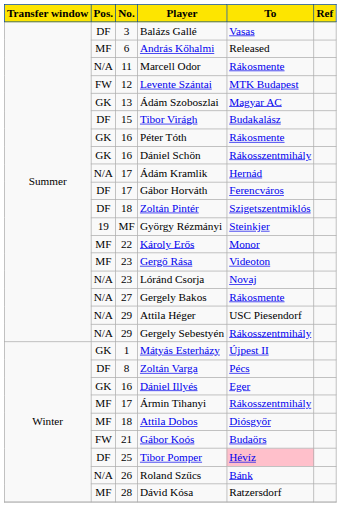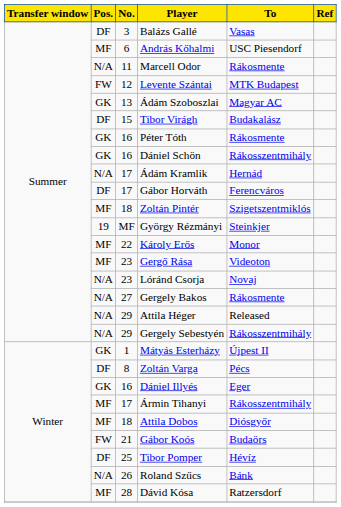 <table class="wikitable plainrowheaders sortable">
 <tr>
 <th style="background-color:#FDE500;color:black;border:1px solid #004292">Transfer window</th>
 <th style="background-color:#FDE500;color:black;border:1px solid #004292">Pos.</th>
 <th style="background-color:#FDE500;color:black;border:1px solid #004292">No.</th>
 <th style="background-color:#FDE500;color:black;border:1px solid #004292">Player</th>
 <th style="background-color:#FDE500;color:black;border:1px solid #004292">To</th>
 <th style="background-color:#FDE500;color:black;border:1px solid #004292">Ref</th>
 </tr>
 <tr>
 <td rowspan="18" style="text-align:center;">Summer</td>
 <td style="text-align:center;">DF</td>
 <td style="text-align:center;">3</td>
 <td style="text-align:left;"> Balázs Gallé</td>
 <td style="text-align:left;"><a href='#'>Vasas</a></td>
 <td></td>
 </tr>
 <tr>
 <td style="text-align:center;">MF</td>
 <td style="text-align:center;">6</td>
 <td style="text-align:left;"> <a href='#'>András Kőhalmi</a></td>
-<td style="text-align:left;">Released</td>
+<td style="text-align:left;"> USC Piesendorf</td>
 <td></td>
 </tr>
 <tr>
 <td style="text-align:center;">N/A</td>
 <td style="text-align:center;">11</td>
 <td style="text-align:left;"> Marcell Odor</td>
 <td style="text-align:left;"><a href='#'>Rákosmente</a></td>
 <td></td>
 </tr>
 <tr>
 <td style="text-align:center;">FW</td>
 <td style="text-align:center;">12</td>
 <td style="text-align:left;"> <a href='#'>Levente Szántai</a></td>
 <td style="text-align:left;"><a href='#'>MTK Budapest</a></td>
 <td></td>
 </tr>
 <tr>
 <td style="text-align:center;">GK</td>
 <td style="text-align:center;">13</td>
 <td style="text-align:left;"> Ádám Szoboszlai</td>
 <td style="text-align:left;"><a href='#'>Magyar AC</a></td>
 <td></td>
 </tr>
 <tr>
 <td style="text-align:center;">DF</td>
 <td style="text-align:center;">15</td>
 <td style="text-align:left;"> <a href='#'>Tibor Virágh</a></td>
 <td style="text-align:left;"><a href='#'>Budakalász</a></td>
 <td></td>
 </tr>
 <tr>
 <td style="text-align:center;">GK</td>
 <td style="text-align:center;">16</td>
 <td style="text-align:left;"> Péter Tóth</td>
 <td style="text-align:left;"><a href='#'>Rákosmente</a></td>
 <td></td>
 </tr>
 <tr>
 <td style="text-align:center;">GK</td>
 <td style="text-align:center;">16</td>
 <td style="text-align:left;"> Dániel Schön</td>
 <td style="text-align:left;"><a href='#'>Rákosszentmihály</a></td>
 <td></td>
 </tr>
 <tr>
 <td style="text-align:center;">N/A</td>
 <td style="text-align:center;">17</td>
 <td style="text-align:left;"> Ádám Kramlik</td>
 <td style="text-align:left;"><a href='#'>Hernád</a></td>
 <td></td>
 </tr>
 <tr>
 <td style="text-align:center;">DF</td>
 <td style="text-align:center;">17</td>
 <td style="text-align:left;"> Gábor Horváth</td>
 <td style="text-align:left;"><a href='#'>Ferencváros</a></td>
 <td></td>
 </tr>
 <tr>
-<td style="text-align:center;">DF</td>
+<td style="text-align:center;">MF</td>
 <td style="text-align:center;">18</td>
 <td style="text-align:left;"> <a href='#'>Zoltán Pintér</a></td>
 <td style="text-align:left;"><a href='#'>Szigetszentmiklós</a></td>
 <td></td>
 </tr>
 <tr>
 <td style="text-align:center;">19</td>
 <td style="text-align:center;">MF</td>
 <td style="text-align:left;"> György Rézmányi</td>
 <td style="text-align:left;"> <a href='#'>Steinkjer</a></td>
 <td></td>
 </tr>
 <tr>
 <td style="text-align:center;">MF</td>
 <td style="text-align:center;">22</td>
 <td style="text-align:left;"> <a href='#'>Károly Erős</a></td>
 <td style="text-align:left;"><a href='#'>Monor</a></td>
 <td></td>
 </tr>
 <tr>
 <td style="text-align:center;">MF</td>
 <td style="text-align:center;">23</td>
 <td style="text-align:left;"> <a href='#'>Gergő Rása</a></td>
 <td style="text-align:left;"><a href='#'>Videoton</a></td>
 <td></td>
 </tr>
 <tr>
 <td style="text-align:center;">N/A</td>
 <td style="text-align:center;">23</td>
 <td style="text-align:left;"> Lóránd Csorja</td>
 <td style="text-align:left;"><a href='#'>Novaj</a></td>
 <td></td>
 </tr>
 <tr>
 <td style="text-align:center;">N/A</td>
 <td style="text-align:center;">27</td>
 <td style="text-align:left;"> Gergely Bakos</td>
 <td style="text-align:left;"><a href='#'>Rákosmente</a></td>
 <td></td>
 </tr>
 <tr>
 <td style="text-align:center;">N/A</td>
 <td style="text-align:center;">29</td>
 <td style="text-align:left;"> Attila Héger</td>
-<td style="text-align:left;"> USC Piesendorf</td>
+<td style="text-align:left;">Released</td>
 <td></td>
 </tr>
 <tr>
 <td style="text-align:center;">N/A</td>
 <td style="text-align:center;">29</td>
 <td style="text-align:left;"> Gergely Sebestyén</td>
 <td style="text-align:left;"><a href='#'>Rákosszentmihály</a></td>
 <td></td>
 </tr>
 <tr>
 <td rowspan="9" style="text-align:center;">Winter</td>
 <td style="text-align:center;">GK</td>
 <td style="text-align:center;">1</td>
 <td style="text-align:left;"> <a href='#'>Mátyás Esterházy</a></td>
 <td style="text-align:left;"><a href='#'>Újpest II</a></td>
 <td></td>
 </tr>
 <tr>
 <td style="text-align:center;">DF</td>
 <td style="text-align:center;">8</td>
 <td style="text-align:left;"> <a href='#'>Zoltán Varga</a></td>
 <td style="text-align:left;"><a href='#'>Pécs</a></td>
 <td></td>
 </tr>
 <tr>
 <td style="text-align:center;">GK</td>
 <td style="text-align:center;">16</td>
 <td style="text-align:left;"> <a href='#'>Dániel Illyés</a></td>
 <td style="text-align:left;"><a href='#'>Eger</a></td>
 <td></td>
 </tr>
 <tr>
 <td style="text-align:center;">MF</td>
 <td style="text-align:center;">17</td>
 <td style="text-align:left;"> Ármin Tihanyi</td>
 <td style="text-align:left;"><a href='#'>Rákosszentmihály</a></td>
 <td></td>
 </tr>
 <tr>
 <td style="text-align:center;">MF</td>
 <td style="text-align:center;">18</td>
 <td style="text-align:left;"> <a href='#'>Attila Dobos</a></td>
 <td style="text-align:left;"><a href='#'>Diósgyőr</a></td>
 <td></td>
 </tr>
 <tr>
 <td style="text-align:center;">FW</td>
 <td style="text-align:center;">21</td>
 <td style="text-align:left;"> <a href='#'>Gábor Koós</a></td>
 <td style="text-align:left;"><a href='#'>Budaörs</a></td>
 <td></td>
 </tr>
 <tr>
 <td style="text-align:center;">DF</td>
 <td style="text-align:center;">25</td>
 <td style="text-align:left;"> <a href='#'>Tibor Pomper</a></td>
-<td style="background: pink; text-align:left;"><a href='#'>Hévíz</a></td>
+<td style="text-align:left;"><a href='#'>Hévíz</a></td>
 <td></td>
 </tr>
 <tr>
 <td style="text-align:center;">N/A</td>
 <td style="text-align:center;">26</td>
 <td style="text-align:left;"> Roland Szűcs</td>
 <td style="text-align:left;"><a href='#'>Bánk</a></td>
 <td></td>
 </tr>
 <tr>
 <td style="text-align:center;">MF</td>
 <td style="text-align:center;">28</td>
 <td style="text-align:left;"> Dávid Kósa</td>
 <td style="text-align:left;"> Ratzersdorf</td>
 <td></td>
 </tr>
 <tr>
 </tr>
 </table>
